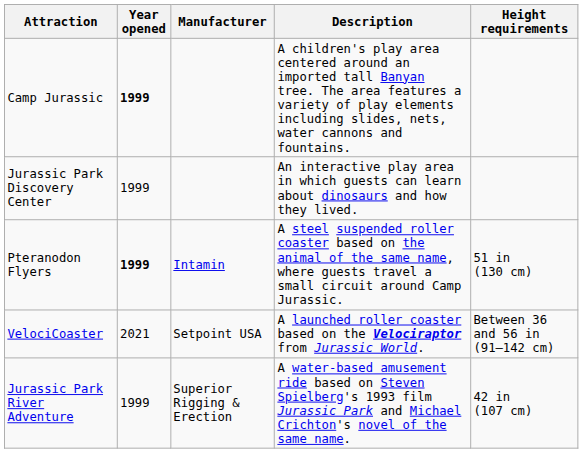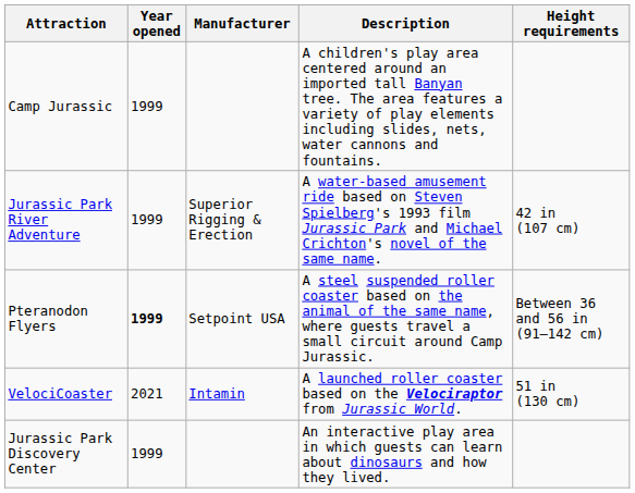 <table class="wikitable">
 <tr>
 <th>Attraction</th>
 <th>Year opened</th>
 <th>Manufacturer</th>
 <th>Description</th>
 <th>Height requirements</th>
 </tr>
 <tr>
 <td>Camp Jurassic</td>
-<td><strong>1999</strong></td>
+<td>1999</td>
 <td></td>
 <td>A children's play area centered around an imported  tall <a href='#'>Banyan</a> tree. The area features a variety of play elements including slides, nets, water cannons and fountains.</td>
 <td></td>
+</tr>
+<tr>
+<td><a href='#'>Jurassic Park River Adventure</a></td>
+<td>1999</td>
+<td>Superior Rigging & Erection</td>
+<td>A <a href='#'>water-based amusement ride</a> based on <a href='#'>Steven Spielberg</a>'s 1993 film <em><a href='#'>Jurassic Park</a></em> and <a href='#'>Michael Crichton</a>'s <a href='#'>novel of the same name</a>.</td>
+<td>42 in (107 cm)</td>
+</tr>
+<tr>
+<td>Pteranodon Flyers</td>
+<td><strong>1999</strong></td>
+<td>Setpoint USA</td>
+<td>A <a href='#'>steel</a> <a href='#'>suspended roller coaster</a> based on <a href='#'>the animal of the same name</a>, where guests travel a small circuit around Camp Jurassic.</td>
+<td>Between 36 and 56 in (91–142 cm)</td>
+</tr>
+<tr>
+<td><a href='#'>VelociCoaster</a></td>
+<td>2021</td>
+<td><a href='#'>Intamin</a></td>
+<td>A <a href='#'>launched roller coaster</a> based on the <strong><em><a href='#'>Velociraptor</a></em></strong> from <em><a href='#'>Jurassic World</a></em>.</td>
+<td>51 in (130 cm)</td>
 </tr>
 <tr>
 <td>Jurassic Park Discovery Center</td>
 <td>1999</td>
 <td></td>
 <td>An interactive play area in which guests can learn about <a href='#'>dinosaurs</a> and how they lived.</td>
 <td></td>
 </tr>
-<tr>
-<td>Pteranodon Flyers</td>
-<td><strong>1999</strong></td>
-<td><a href='#'>Intamin</a></td>
-<td>A <a href='#'>steel</a> <a href='#'>suspended roller coaster</a> based on <a href='#'>the animal of the same name</a>, where guests travel a small circuit around Camp Jurassic.</td>
-<td>51 in (130 cm)</td>
-</tr>
-<tr>
-<td><a href='#'>VelociCoaster</a></td>
-<td>2021</td>
-<td>Setpoint USA</td>
-<td>A <a href='#'>launched roller coaster</a> based on the <strong><em><a href='#'>Velociraptor</a></em></strong> from <em><a href='#'>Jurassic World</a></em>.</td>
-<td>Between 36 and 56 in (91–142 cm)</td>
-</tr>
-<tr>
-<td><a href='#'>Jurassic Park River Adventure</a></td>
-<td>1999</td>
-<td>Superior Rigging & Erection</td>
-<td>A <a href='#'>water-based amusement ride</a> based on <a href='#'>Steven Spielberg</a>'s 1993 film <em><a href='#'>Jurassic Park</a></em> and <a href='#'>Michael Crichton</a>'s <a href='#'>novel of the same name</a>.</td>
-<td>42 in (107 cm)</td>
-</tr>
 </table>
